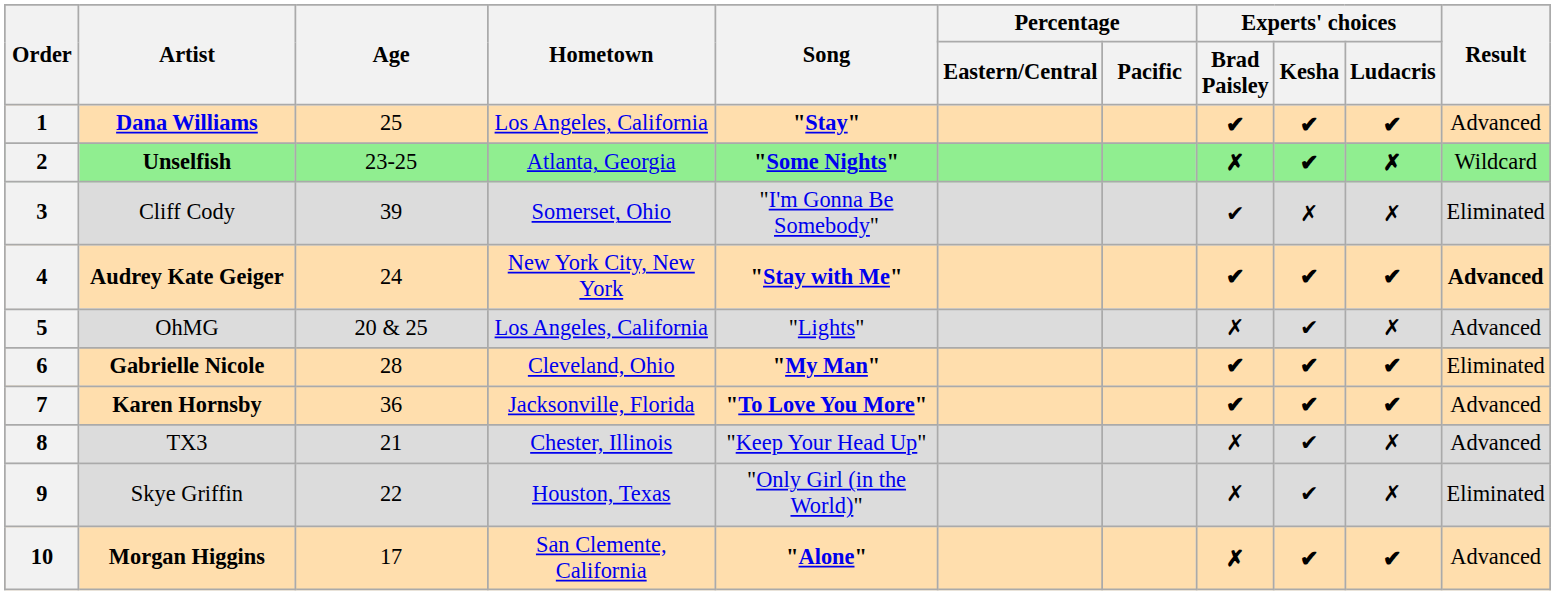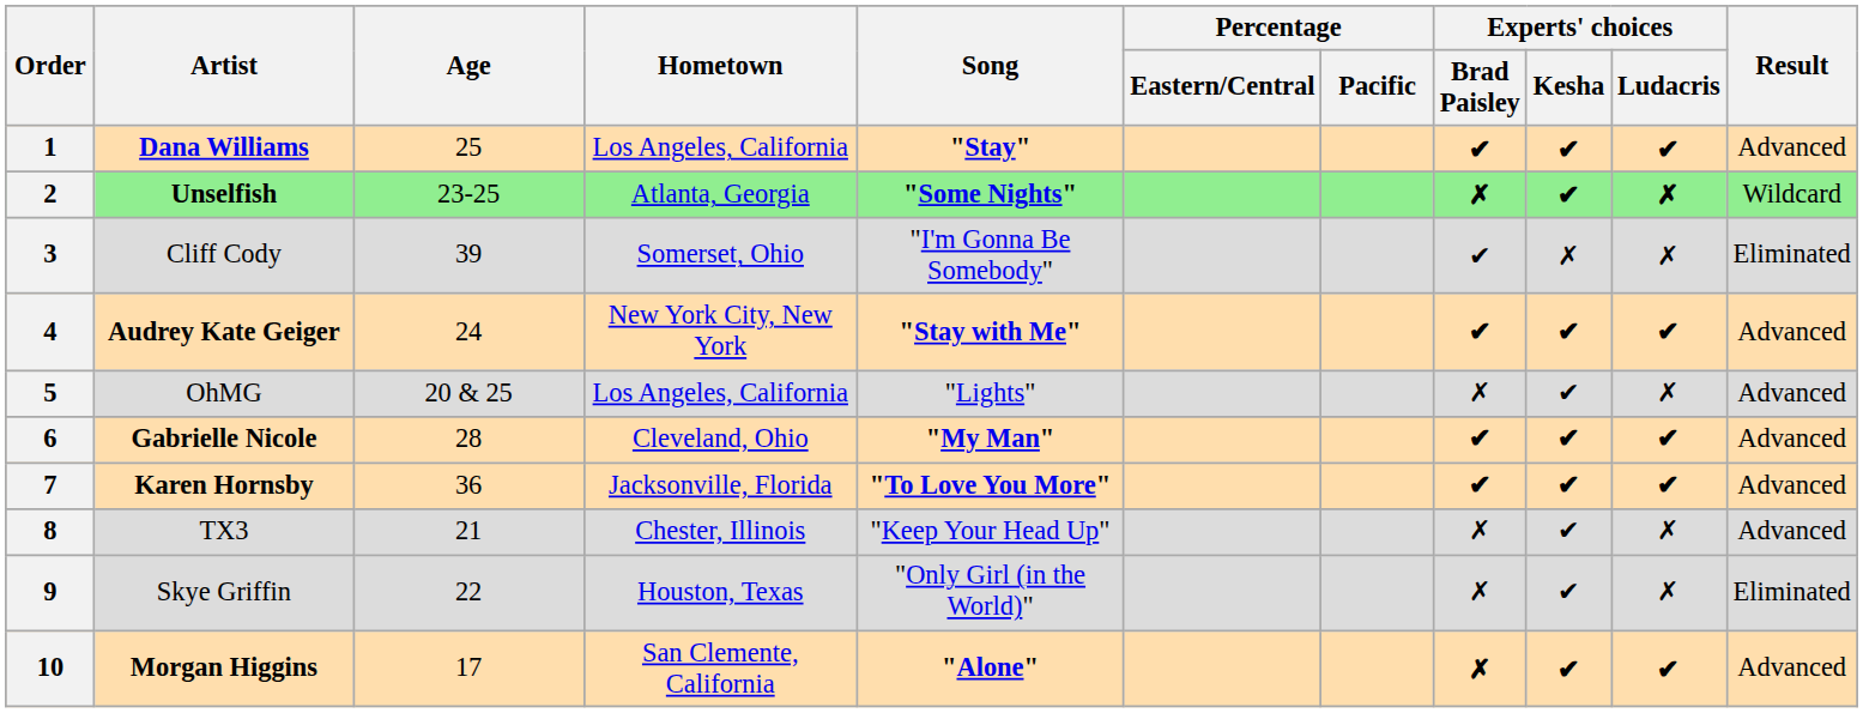 <table class="wikitable" style="text-align:center; font-size:80%; width:100%;">
 <tr>
 <th scope="col" rowspan="2" style="width:05%;">Order</th>
 <th scope="col" rowspan="2" style="width:20%;">Artist</th>
 <th scope="col" rowspan="2" style="width:20%;">Age</th>
 <th scope="col" rowspan="2" style="width:20%;">Hometown</th>
 <th scope="col" rowspan="2" style="width:20%;">Song</th>
 <th scope="col" colspan="2" style="width:20%;">Percentage</th>
 <th scope="col" colspan="3" style="width:32%;">Experts' choices</th>
 <th rowspan="2">Result</th>
 </tr>
 <tr>
 <th style="width:08%;">Eastern/Central</th>
 <th style="width:08%;">Pacific</th>
 <th style="width:08%;">Brad Paisley</th>
 <th style="width:08%;">Kesha</th>
 <th style="width:08%;">Ludacris</th>
 </tr>
 <tr bgcolor="navajowhite">
 <th>1</th>
 <td><strong><a href='#'>Dana Williams</a></strong></td>
 <td>25</td>
 <td><a href='#'>Los Angeles, California</a></td>
 <td><strong>"<a href='#'>Stay</a>"</strong></td>
 <td align="center"></td>
 <td align="center"></td>
 <td><strong>✔</strong></td>
 <td><strong>✔</strong></td>
 <td><strong>✔</strong></td>
 <td>Advanced</td>
 </tr>
 <tr style="background:lightgreen;">
 <th>2</th>
 <td><strong>Unselfish</strong></td>
 <td>23-25</td>
 <td><a href='#'>Atlanta, Georgia</a></td>
 <td><strong>"<a href='#'>Some Nights</a>"</strong></td>
 <td align="center"></td>
 <td align="center"></td>
 <td><strong>✗</strong></td>
 <td><strong>✔</strong></td>
 <td><strong>✗</strong></td>
 <td>Wildcard</td>
 </tr>
 <tr style="background:#DCDCDC;">
 <th>3</th>
 <td>Cliff Cody</td>
 <td>39</td>
 <td><a href='#'>Somerset, Ohio</a></td>
 <td>"<a href='#'>I'm Gonna Be Somebody</a>"</td>
 <td align="center"></td>
 <td align="center"></td>
 <td>✔</td>
 <td>✗</td>
 <td>✗</td>
 <td>Eliminated</td>
 </tr>
 <tr bgcolor="navajowhite">
 <th>4</th>
 <td><strong>Audrey Kate Geiger</strong></td>
 <td>24</td>
 <td><a href='#'>New York City, New York</a></td>
 <td><strong>"<a href='#'>Stay with Me</a>"</strong></td>
 <td align="center"></td>
 <td align="center"></td>
 <td><strong>✔</strong></td>
 <td><strong>✔</strong></td>
 <td><strong>✔</strong></td>
-<td><strong>Advanced</strong></td>
+<td>Advanced</td>
 </tr>
 <tr style="background:#DCDCDC;">
 <th>5</th>
 <td>OhMG</td>
 <td>20 & 25</td>
 <td><a href='#'>Los Angeles, California</a></td>
 <td>"<a href='#'>Lights</a>"</td>
 <td align="center"></td>
 <td align="center"></td>
 <td>✗</td>
 <td>✔</td>
 <td>✗</td>
 <td>Advanced</td>
 </tr>
 <tr bgcolor="navajowhite">
 <th>6</th>
 <td><strong>Gabrielle Nicole</strong></td>
 <td>28</td>
 <td><a href='#'>Cleveland, Ohio</a></td>
 <td><strong>"<a href='#'>My Man</a>"</strong></td>
 <td align="center"></td>
 <td align="center"></td>
 <td><strong>✔</strong></td>
 <td><strong>✔</strong></td>
 <td><strong>✔</strong></td>
-<td>Eliminated</td>
+<td>Advanced</td>
 </tr>
 <tr bgcolor="navajowhite">
 <th>7</th>
 <td><strong>Karen Hornsby</strong></td>
 <td>36</td>
 <td><a href='#'>Jacksonville, Florida</a></td>
 <td><strong>"<a href='#'>To Love You More</a>"</strong></td>
 <td align="center"></td>
 <td align="center"></td>
 <td><strong>✔</strong></td>
 <td><strong>✔</strong></td>
 <td><strong>✔</strong></td>
 <td>Advanced</td>
 </tr>
 <tr style="background:#DCDCDC;">
 <th>8</th>
 <td>TX3</td>
 <td>21</td>
 <td><a href='#'>Chester, Illinois</a></td>
 <td>"<a href='#'>Keep Your Head Up</a>"</td>
 <td align="center"></td>
 <td align="center"></td>
 <td>✗</td>
 <td>✔</td>
 <td>✗</td>
 <td>Advanced</td>
 </tr>
 <tr style="background:#DCDCDC;">
 <th>9</th>
 <td>Skye Griffin</td>
 <td>22</td>
 <td><a href='#'>Houston, Texas</a></td>
 <td>"<a href='#'>Only Girl (in the World)</a>"</td>
 <td align="center"></td>
 <td align="center"></td>
 <td>✗</td>
 <td>✔</td>
 <td>✗</td>
 <td>Eliminated</td>
 </tr>
 <tr bgcolor="navajowhite">
 <th>10</th>
 <td><strong>Morgan Higgins</strong></td>
 <td>17</td>
 <td><a href='#'>San Clemente, California</a></td>
 <td><strong>"<a href='#'>Alone</a>"</strong></td>
 <td align="center"></td>
 <td align="center"></td>
 <td><strong>✗</strong></td>
 <td><strong>✔</strong></td>
 <td><strong>✔</strong></td>
 <td>Advanced</td>
 </tr>
 </table>
